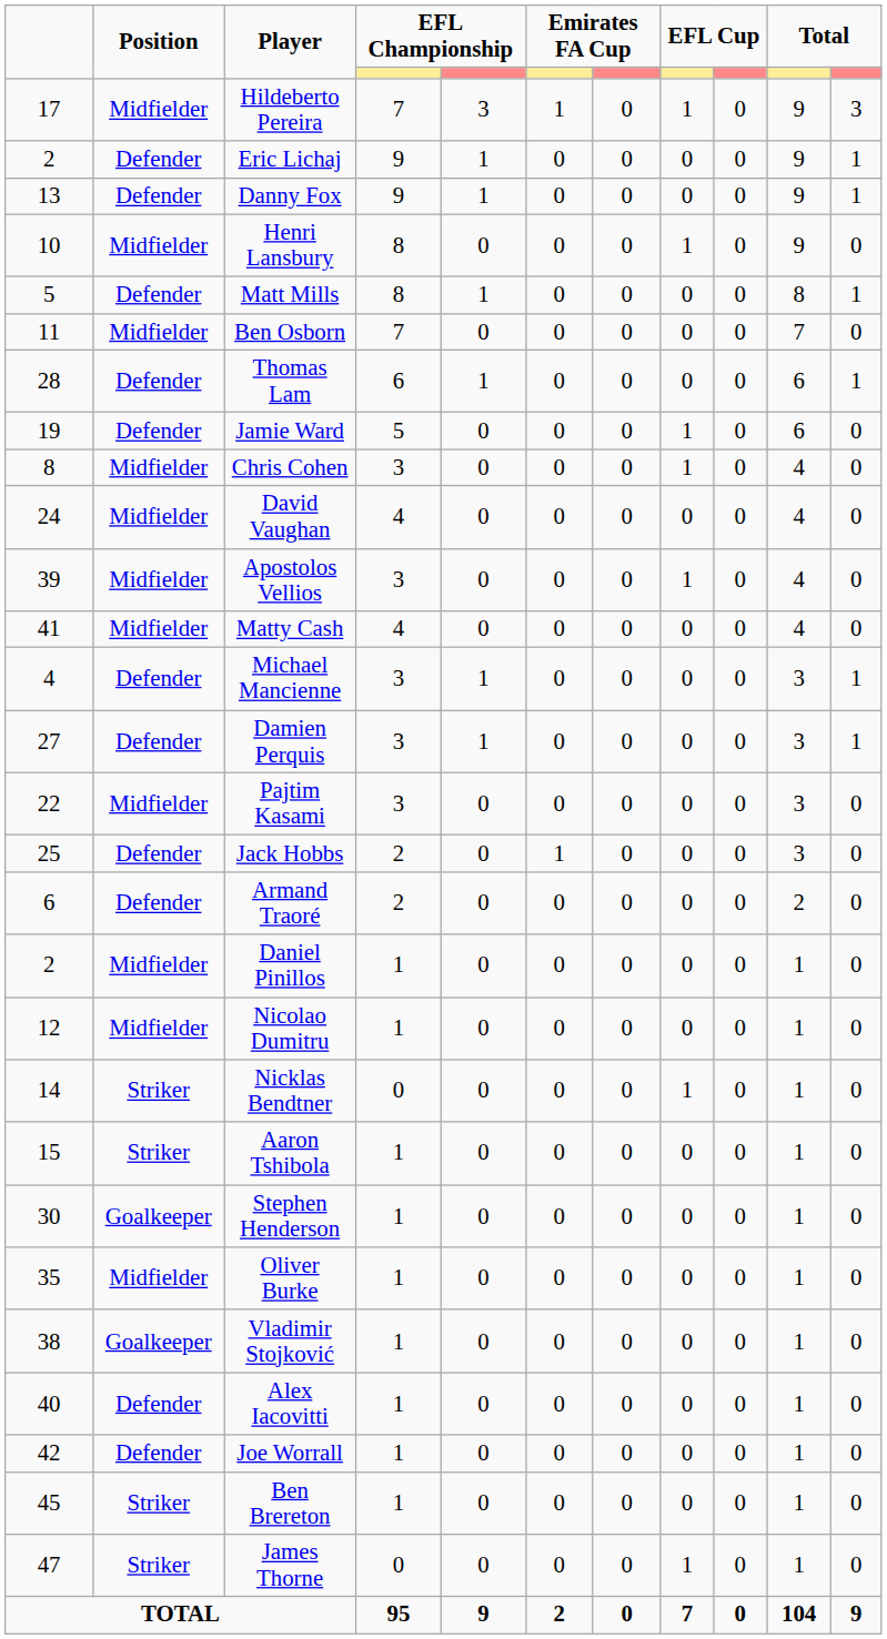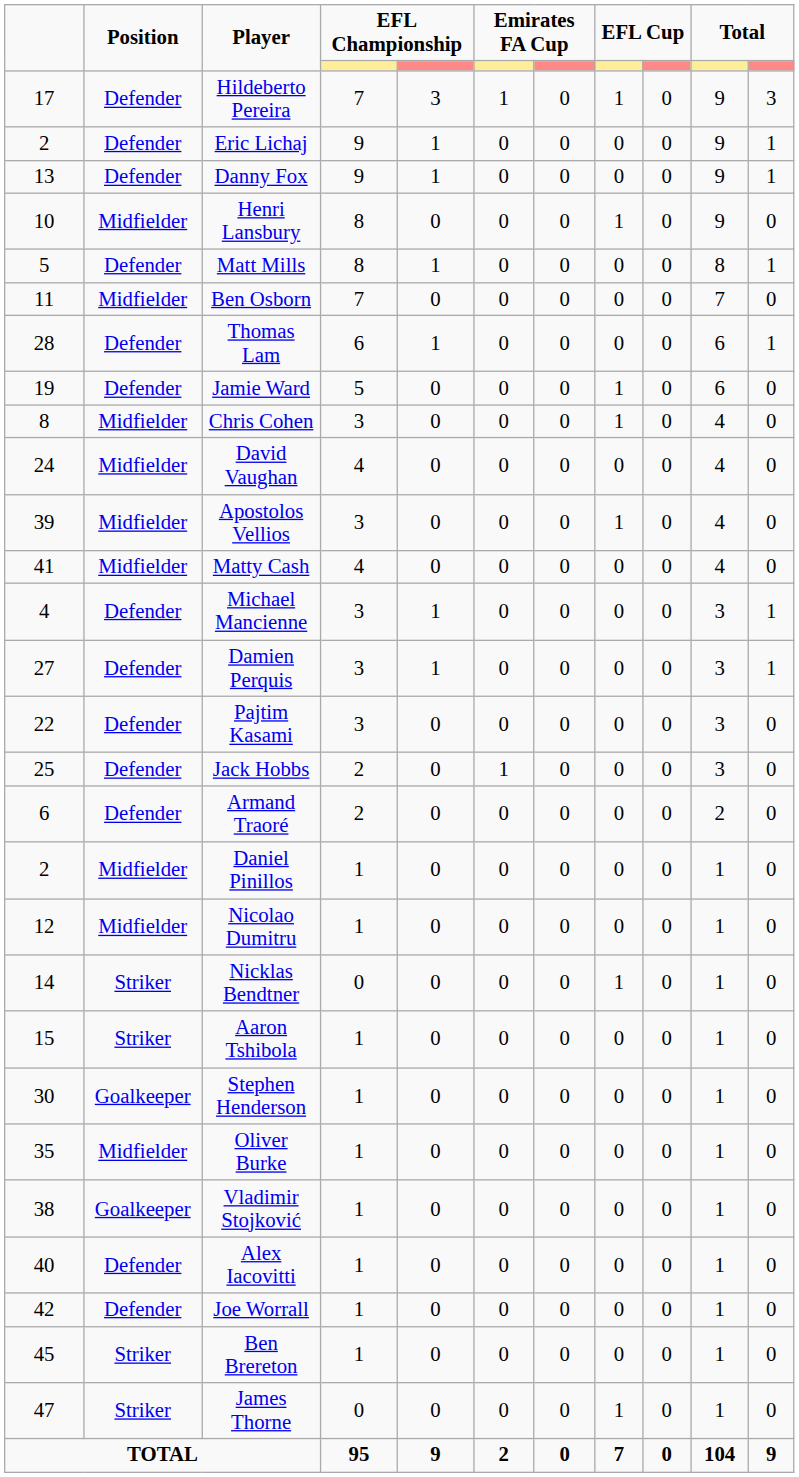 <table class="wikitable" style="text-align:center;">
 <tr style="text-align:center;">
 <td rowspan="2"  style="width:10%; "><strong></strong></td>
 <td rowspan="2"  style="width:15%; "><strong>Position</strong></td>
 <td rowspan="2"  style="width:15%; "><strong>Player</strong></td>
 <td colspan="2"><strong>EFL Championship</strong></td>
 <td colspan="2"><strong>Emirates FA Cup</strong></td>
 <td colspan="2"><strong>EFL Cup</strong></td>
 <td colspan="2"><strong>Total</strong></td>
 </tr>
 <tr>
 <th style="width:60px; background:#fe9;"></th>
 <th style="width:60px; background:#ff8888;"></th>
 <th style="width:60px; background:#fe9;"></th>
 <th style="width:60px; background:#ff8888;"></th>
 <th style="width:60px; background:#fe9;"></th>
 <th style="width:60px; background:#ff8888;"></th>
 <th style="width:60px; background:#fe9;"></th>
 <th style="width:60px; background:#ff8888;"></th>
 </tr>
 <tr>
 <td>17</td>
-<td><a href='#'>Midfielder</a></td>
+<td><a href='#'>Defender</a></td>
 <td><a href='#'>Hildeberto Pereira</a></td>
 <td>7</td>
 <td>3</td>
 <td>1</td>
 <td>0</td>
 <td>1</td>
 <td>0</td>
 <td>9</td>
 <td>3</td>
 </tr>
 <tr>
 <td>2</td>
 <td><a href='#'>Defender</a></td>
 <td><a href='#'>Eric Lichaj</a></td>
 <td>9</td>
 <td>1</td>
 <td>0</td>
 <td>0</td>
 <td>0</td>
 <td>0</td>
 <td>9</td>
 <td>1</td>
 </tr>
 <tr>
 <td>13</td>
 <td><a href='#'>Defender</a></td>
 <td><a href='#'>Danny Fox</a></td>
 <td>9</td>
 <td>1</td>
 <td>0</td>
 <td>0</td>
 <td>0</td>
 <td>0</td>
 <td>9</td>
 <td>1</td>
 </tr>
 <tr>
 <td>10</td>
 <td><a href='#'>Midfielder</a></td>
 <td><a href='#'>Henri Lansbury</a></td>
 <td>8</td>
 <td>0</td>
 <td>0</td>
 <td>0</td>
 <td>1</td>
 <td>0</td>
 <td>9</td>
 <td>0</td>
 </tr>
 <tr>
 <td>5</td>
 <td><a href='#'>Defender</a></td>
 <td><a href='#'>Matt Mills</a></td>
 <td>8</td>
 <td>1</td>
 <td>0</td>
 <td>0</td>
 <td>0</td>
 <td>0</td>
 <td>8</td>
 <td>1</td>
 </tr>
 <tr>
 <td>11</td>
 <td><a href='#'>Midfielder</a></td>
 <td><a href='#'>Ben Osborn</a></td>
 <td>7</td>
 <td>0</td>
 <td>0</td>
 <td>0</td>
 <td>0</td>
 <td>0</td>
 <td>7</td>
 <td>0</td>
 </tr>
 <tr>
 <td>28</td>
 <td><a href='#'>Defender</a></td>
 <td><a href='#'>Thomas Lam</a></td>
 <td>6</td>
 <td>1</td>
 <td>0</td>
 <td>0</td>
 <td>0</td>
 <td>0</td>
 <td>6</td>
 <td>1</td>
 </tr>
 <tr>
 <td>19</td>
 <td><a href='#'>Defender</a></td>
 <td><a href='#'>Jamie Ward</a></td>
 <td>5</td>
 <td>0</td>
 <td>0</td>
 <td>0</td>
 <td>1</td>
 <td>0</td>
 <td>6</td>
 <td>0</td>
 </tr>
 <tr>
 <td>8</td>
 <td><a href='#'>Midfielder</a></td>
 <td><a href='#'>Chris Cohen</a></td>
 <td>3</td>
 <td>0</td>
 <td>0</td>
 <td>0</td>
 <td>1</td>
 <td>0</td>
 <td>4</td>
 <td>0</td>
 </tr>
 <tr>
 <td>24</td>
 <td><a href='#'>Midfielder</a></td>
 <td><a href='#'>David Vaughan</a></td>
 <td>4</td>
 <td>0</td>
 <td>0</td>
 <td>0</td>
 <td>0</td>
 <td>0</td>
 <td>4</td>
 <td>0</td>
 </tr>
 <tr>
 <td>39</td>
 <td><a href='#'>Midfielder</a></td>
 <td><a href='#'>Apostolos Vellios</a></td>
 <td>3</td>
 <td>0</td>
 <td>0</td>
 <td>0</td>
 <td>1</td>
 <td>0</td>
 <td>4</td>
 <td>0</td>
 </tr>
 <tr>
 <td>41</td>
 <td><a href='#'>Midfielder</a></td>
 <td><a href='#'>Matty Cash</a></td>
 <td>4</td>
 <td>0</td>
 <td>0</td>
 <td>0</td>
 <td>0</td>
 <td>0</td>
 <td>4</td>
 <td>0</td>
 </tr>
 <tr>
 <td>4</td>
 <td><a href='#'>Defender</a></td>
 <td><a href='#'>Michael Mancienne</a></td>
 <td>3</td>
 <td>1</td>
 <td>0</td>
 <td>0</td>
 <td>0</td>
 <td>0</td>
 <td>3</td>
 <td>1</td>
 </tr>
 <tr>
 <td>27</td>
 <td><a href='#'>Defender</a></td>
 <td><a href='#'>Damien Perquis</a></td>
 <td>3</td>
 <td>1</td>
 <td>0</td>
 <td>0</td>
 <td>0</td>
 <td>0</td>
 <td>3</td>
 <td>1</td>
 </tr>
 <tr>
 <td>22</td>
-<td><a href='#'>Midfielder</a></td>
+<td><a href='#'>Defender</a></td>
 <td><a href='#'>Pajtim Kasami</a></td>
 <td>3</td>
 <td>0</td>
 <td>0</td>
 <td>0</td>
 <td>0</td>
 <td>0</td>
 <td>3</td>
 <td>0</td>
 </tr>
 <tr>
 <td>25</td>
 <td><a href='#'>Defender</a></td>
 <td><a href='#'>Jack Hobbs</a></td>
 <td>2</td>
 <td>0</td>
 <td>1</td>
 <td>0</td>
 <td>0</td>
 <td>0</td>
 <td>3</td>
 <td>0</td>
 </tr>
 <tr>
 <td>6</td>
 <td><a href='#'>Defender</a></td>
 <td><a href='#'>Armand Traoré</a></td>
 <td>2</td>
 <td>0</td>
 <td>0</td>
 <td>0</td>
 <td>0</td>
 <td>0</td>
 <td>2</td>
 <td>0</td>
 </tr>
 <tr>
 <td>2</td>
 <td><a href='#'>Midfielder</a></td>
 <td><a href='#'>Daniel Pinillos</a></td>
 <td>1</td>
 <td>0</td>
 <td>0</td>
 <td>0</td>
 <td>0</td>
 <td>0</td>
 <td>1</td>
 <td>0</td>
 </tr>
 <tr>
 <td>12</td>
 <td><a href='#'>Midfielder</a></td>
 <td><a href='#'>Nicolao Dumitru</a></td>
 <td>1</td>
 <td>0</td>
 <td>0</td>
 <td>0</td>
 <td>0</td>
 <td>0</td>
 <td>1</td>
 <td>0</td>
 </tr>
 <tr>
 <td>14</td>
 <td><a href='#'>Striker</a></td>
 <td><a href='#'>Nicklas Bendtner</a></td>
 <td>0</td>
 <td>0</td>
 <td>0</td>
 <td>0</td>
 <td>1</td>
 <td>0</td>
 <td>1</td>
 <td>0</td>
 </tr>
 <tr>
 <td>15</td>
 <td><a href='#'>Striker</a></td>
 <td><a href='#'>Aaron Tshibola</a></td>
 <td>1</td>
 <td>0</td>
 <td>0</td>
 <td>0</td>
 <td>0</td>
 <td>0</td>
 <td>1</td>
 <td>0</td>
 </tr>
 <tr>
 <td>30</td>
 <td><a href='#'>Goalkeeper</a></td>
 <td><a href='#'>Stephen Henderson</a></td>
 <td>1</td>
 <td>0</td>
 <td>0</td>
 <td>0</td>
 <td>0</td>
 <td>0</td>
 <td>1</td>
 <td>0</td>
 </tr>
 <tr>
 <td>35</td>
 <td><a href='#'>Midfielder</a></td>
 <td><a href='#'>Oliver Burke</a></td>
 <td>1</td>
 <td>0</td>
 <td>0</td>
 <td>0</td>
 <td>0</td>
 <td>0</td>
 <td>1</td>
 <td>0</td>
 </tr>
 <tr>
 <td>38</td>
 <td><a href='#'>Goalkeeper</a></td>
 <td><a href='#'>Vladimir Stojković</a></td>
 <td>1</td>
 <td>0</td>
 <td>0</td>
 <td>0</td>
 <td>0</td>
 <td>0</td>
 <td>1</td>
 <td>0</td>
 </tr>
 <tr>
 <td>40</td>
 <td><a href='#'>Defender</a></td>
 <td><a href='#'>Alex Iacovitti</a></td>
 <td>1</td>
 <td>0</td>
 <td>0</td>
 <td>0</td>
 <td>0</td>
 <td>0</td>
 <td>1</td>
 <td>0</td>
 </tr>
 <tr>
 <td>42</td>
 <td><a href='#'>Defender</a></td>
 <td><a href='#'>Joe Worrall</a></td>
 <td>1</td>
 <td>0</td>
 <td>0</td>
 <td>0</td>
 <td>0</td>
 <td>0</td>
 <td>1</td>
 <td>0</td>
 </tr>
 <tr>
 <td>45</td>
 <td><a href='#'>Striker</a></td>
 <td><a href='#'>Ben Brereton</a></td>
 <td>1</td>
 <td>0</td>
 <td>0</td>
 <td>0</td>
 <td>0</td>
 <td>0</td>
 <td>1</td>
 <td>0</td>
 </tr>
 <tr>
 <td>47</td>
 <td><a href='#'>Striker</a></td>
 <td><a href='#'>James Thorne</a></td>
 <td>0</td>
 <td>0</td>
 <td>0</td>
 <td>0</td>
 <td>1</td>
 <td>0</td>
 <td>1</td>
 <td>0</td>
 </tr>
 <tr>
 <td colspan="3"><strong>TOTAL</strong></td>
 <td><strong>95</strong></td>
 <td><strong>9</strong></td>
 <td><strong>2</strong></td>
 <td><strong>0</strong></td>
 <td><strong>7</strong></td>
 <td><strong>0</strong></td>
 <td><strong>104</strong></td>
 <td><strong>9</strong></td>
 </tr>
 </table>
